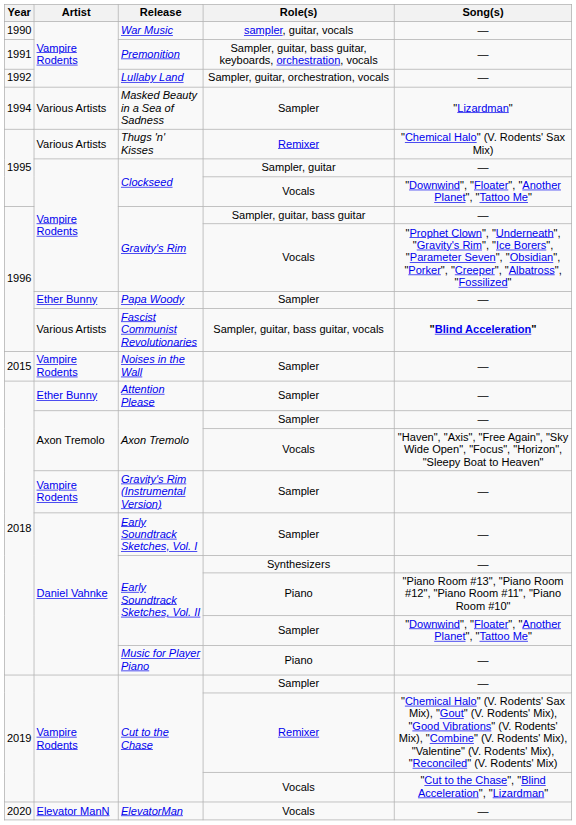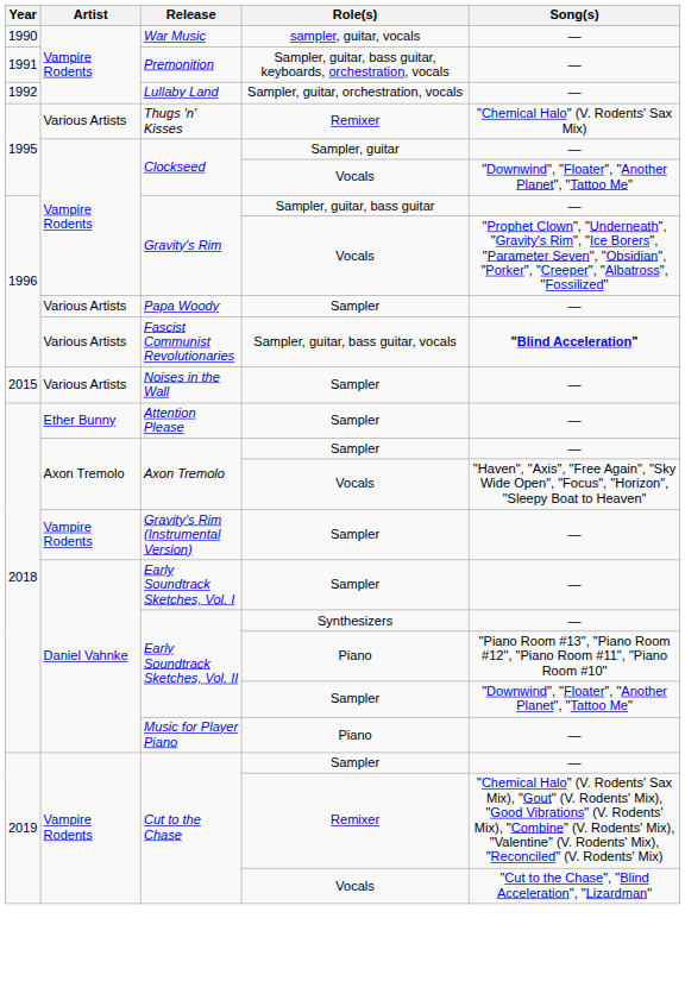 <table class="wikitable">
 <tr>
 <th width="33">Year</th>
 <th width="115">Artist</th>
 <th width="115">Release</th>
 <th width="270">Role(s)</th>
 <th width="250">Song(s)</th>
 </tr>
 <tr>
 <td>1990</td>
 <td rowspan="3"><a href='#'>Vampire Rodents</a></td>
 <td><em><a href='#'>War Music</a></em></td>
 <td align="center"><a href='#'>sampler</a>, guitar, vocals</td>
 <td align="center">—</td>
 </tr>
 <tr>
 <td>1991</td>
 <td><em><a href='#'>Premonition</a></em></td>
 <td align="center">Sampler, guitar, bass guitar, keyboards, <a href='#'>orchestration</a>, vocals</td>
 <td align="center">—</td>
 </tr>
 <tr>
 <td>1992</td>
 <td><em><a href='#'>Lullaby Land</a></em></td>
 <td align="center">Sampler, guitar, orchestration, vocals</td>
 <td align="center">—</td>
-</tr>
-<tr>
-<td>1994</td>
-<td>Various Artists</td>
-<td><em>Masked Beauty in a Sea of Sadness</em></td>
-<td align="center">Sampler</td>
-<td align="center">"<a href='#'>Lizardman</a>"</td>
 </tr>
 <tr>
 <td rowspan="3">1995</td>
 <td>Various Artists</td>
 <td><em>Thugs 'n' Kisses</em></td>
 <td align="center"><a href='#'>Remixer</a></td>
 <td align="center">"<a href='#'>Chemical Halo</a>" (V. Rodents' Sax Mix)</td>
 </tr>
 <tr>
 <td rowspan="4"><a href='#'>Vampire Rodents</a></td>
 <td rowspan="2"><em><a href='#'>Clockseed</a></em></td>
 <td align="center">Sampler, guitar</td>
 <td align="center">—</td>
 </tr>
 <tr>
 <td align="center">Vocals</td>
 <td align="center">"<a href='#'>Downwind</a>", "<a href='#'>Floater</a>", "<a href='#'>Another Planet</a>", "<a href='#'>Tattoo Me</a>"</td>
 </tr>
 <tr>
 <td rowspan="4">1996</td>
 <td rowspan="2"><em><a href='#'>Gravity's Rim</a></em></td>
 <td align="center">Sampler, guitar, bass guitar</td>
 <td align="center">—</td>
 </tr>
 <tr>
 <td align="center">Vocals</td>
 <td align="center">"<a href='#'>Prophet Clown</a>", "<a href='#'>Underneath</a>", "<a href='#'>Gravity's Rim</a>", "<a href='#'>Ice Borers</a>", "<a href='#'>Parameter Seven</a>", "<a href='#'>Obsidian</a>", "<a href='#'>Porker</a>", "<a href='#'>Creeper</a>", "<a href='#'>Albatross</a>", "<a href='#'>Fossilized</a>"</td>
 </tr>
 <tr>
-<td><a href='#'>Ether Bunny</a></td>
+<td>Various Artists</td>
 <td><em><a href='#'>Papa Woody</a></em></td>
 <td align="center">Sampler</td>
 <td align="center">—</td>
 </tr>
 <tr>
 <td>Various Artists</td>
 <td><em><a href='#'>Fascist Communist Revolutionaries</a></em></td>
 <td align="center">Sampler, guitar, bass guitar, vocals</td>
 <td align="center"><strong>"<a href='#'>Blind Acceleration</a>"</strong></td>
 </tr>
 <tr>
 <td>2015</td>
-<td><a href='#'>Vampire Rodents</a></td>
+<td>Various Artists</td>
 <td><em><a href='#'>Noises in the Wall</a></em></td>
 <td align="center">Sampler</td>
 <td align="center">—</td>
 </tr>
 <tr>
 <td rowspan="9">2018</td>
 <td><a href='#'>Ether Bunny</a></td>
 <td><em><a href='#'>Attention Please</a></em></td>
 <td align="center">Sampler</td>
 <td align="center">—</td>
 </tr>
 <tr>
 <td rowspan="2">Axon Tremolo</td>
 <td rowspan="2"><em>Axon Tremolo</em></td>
 <td align="center">Sampler</td>
 <td align="center">—</td>
 </tr>
 <tr>
 <td align="center">Vocals</td>
 <td align="center">"Haven", "Axis", "Free Again", "Sky Wide Open", "Focus", "Horizon", "Sleepy Boat to Heaven"</td>
 </tr>
 <tr>
 <td><a href='#'>Vampire Rodents</a></td>
 <td><em><a href='#'>Gravity's Rim (Instrumental Version)</a></em></td>
 <td align="center">Sampler</td>
 <td align="center">—</td>
 </tr>
 <tr>
 <td rowspan="5"><a href='#'>Daniel Vahnke</a></td>
 <td><em><a href='#'>Early Soundtrack Sketches, Vol. I</a></em></td>
 <td align="center">Sampler</td>
 <td align="center">—</td>
 </tr>
 <tr>
 <td rowspan="3"><em><a href='#'>Early Soundtrack Sketches, Vol. II</a></em></td>
 <td align="center">Synthesizers</td>
 <td align="center">—</td>
 </tr>
 <tr>
 <td align="center">Piano</td>
 <td align="center">"Piano Room #13", "Piano Room #12", "Piano Room #11", "Piano Room #10"</td>
 </tr>
 <tr>
 <td align="center">Sampler</td>
 <td align="center">"<a href='#'>Downwind</a>", "<a href='#'>Floater</a>", "<a href='#'>Another Planet</a>", "<a href='#'>Tattoo Me</a>"</td>
 </tr>
 <tr>
 <td><em><a href='#'>Music for Player Piano</a></em></td>
 <td align="center">Piano</td>
 <td align="center">—</td>
 </tr>
 <tr>
 <td rowspan="3">2019</td>
 <td rowspan="3"><a href='#'>Vampire Rodents</a></td>
 <td rowspan="3"><em><a href='#'>Cut to the Chase</a></em></td>
 <td align="center">Sampler</td>
 <td align="center">—</td>
 </tr>
 <tr>
 <td align="center"><a href='#'>Remixer</a></td>
 <td align="center">"<a href='#'>Chemical Halo</a>" (V. Rodents' Sax Mix), "<a href='#'>Gout</a>" (V. Rodents' Mix), "<a href='#'>Good Vibrations</a>" (V. Rodents' Mix), "<a href='#'>Combine</a>" (V. Rodents' Mix), "Valentine" (V. Rodents' Mix), "<a href='#'>Reconciled</a>" (V. Rodents' Mix)</td>
 </tr>
 <tr>
 <td align="center">Vocals</td>
 <td align="center">"<a href='#'>Cut to the Chase</a>", "<a href='#'>Blind Acceleration</a>", "<a href='#'>Lizardman</a>"</td>
 </tr>
-<tr>
-<td>2020</td>
-<td><a href='#'>Elevator ManN</a></td>
-<td><em><a href='#'>ElevatorMan</a></em></td>
-<td align="center">Vocals</td>
-<td align="center">—</td>
-</tr>
 </table>
